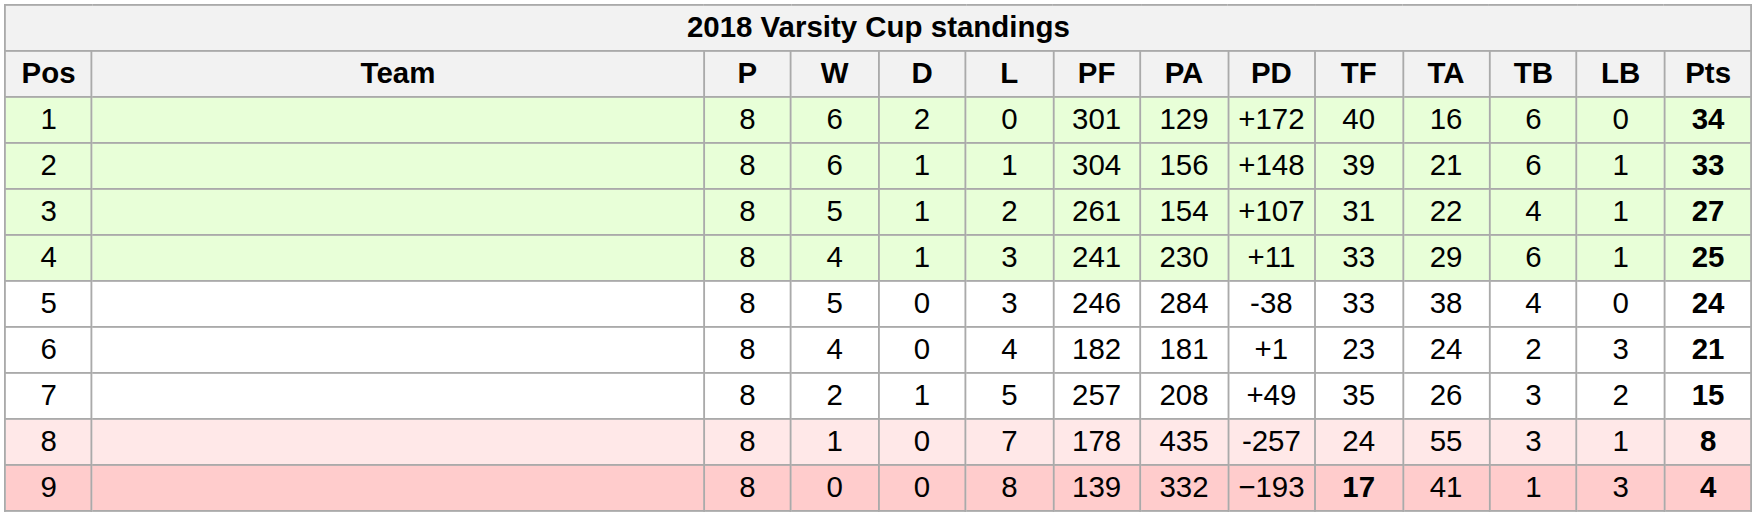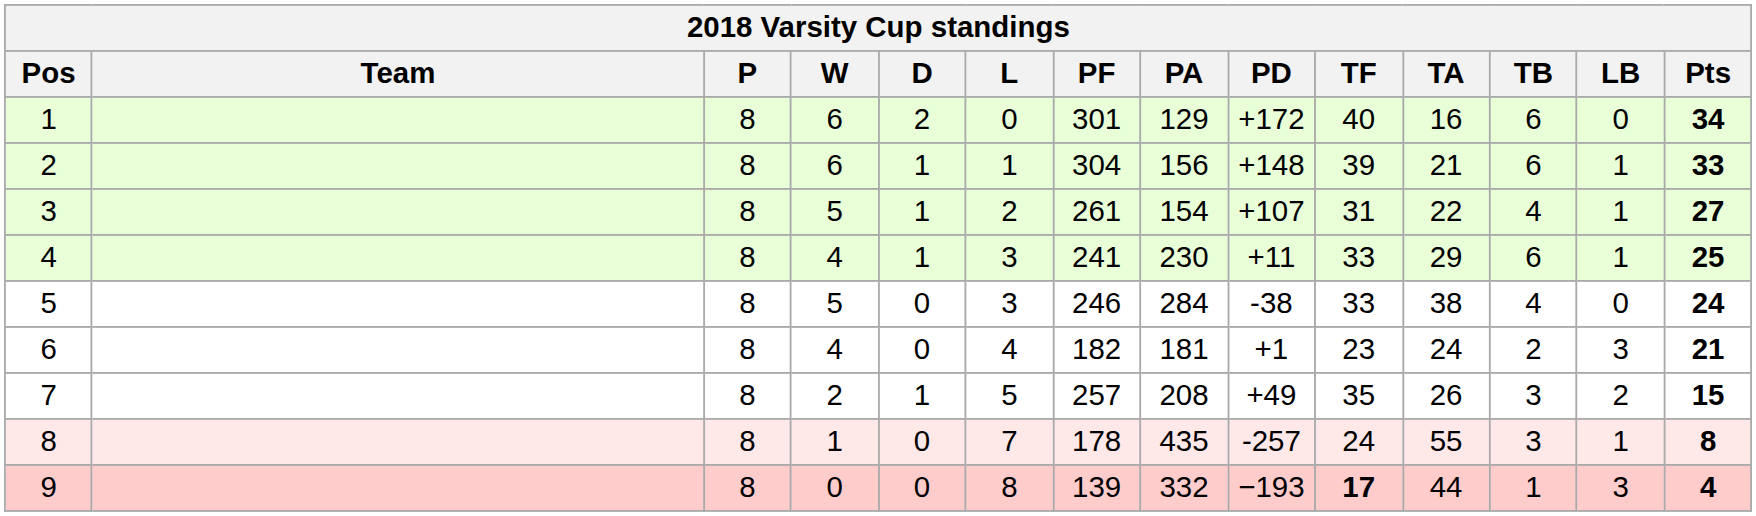 <table class="wikitable" style="text-align:center; line-height:110%; font-size:100%; width:60%;">
 <tr>
 <th colspan="100%" cellpadding="0" cellspacing="0"><strong>2018 Varsity Cup standings</strong></th>
 </tr>
 <tr>
 <th style="width:5%;">Pos</th>
 <th style="width:35%;">Team</th>
 <th style="width:5%;">P</th>
 <th style="width:5%;">W</th>
 <th style="width:5%;">D</th>
 <th style="width:5%;">L</th>
 <th style="width:5%;">PF</th>
 <th style="width:5%;">PA</th>
 <th style="width:5%;">PD</th>
 <th style="width:5%;">TF</th>
 <th style="width:5%;">TA</th>
 <th style="width:5%;">TB</th>
 <th style="width:5%;">LB</th>
 <th style="width:5%;">Pts<br></th>
 </tr>
 <tr style="background:#E8FFD8;">
 <td>1</td>
 <td align=left></td>
 <td>8</td>
 <td>6</td>
 <td>2</td>
 <td>0</td>
 <td>301</td>
 <td>129</td>
 <td>+172</td>
 <td>40</td>
 <td>16</td>
 <td>6</td>
 <td>0</td>
 <td><strong>34</strong></td>
 </tr>
 <tr style="background:#E8FFD8;">
 <td>2</td>
 <td align=left></td>
 <td>8</td>
 <td>6</td>
 <td>1</td>
 <td>1</td>
 <td>304</td>
 <td>156</td>
 <td>+148</td>
 <td>39</td>
 <td>21</td>
 <td>6</td>
 <td>1</td>
 <td><strong>33</strong></td>
 </tr>
 <tr style="background:#E8FFD8;">
 <td>3</td>
 <td align=left></td>
 <td>8</td>
 <td>5</td>
 <td>1</td>
 <td>2</td>
 <td>261</td>
 <td>154</td>
 <td>+107</td>
 <td>31</td>
 <td>22</td>
 <td>4</td>
 <td>1</td>
 <td><strong>27</strong></td>
 </tr>
 <tr style="background:#E8FFD8;">
 <td>4</td>
 <td align=left></td>
 <td>8</td>
 <td>4</td>
 <td>1</td>
 <td>3</td>
 <td>241</td>
 <td>230</td>
 <td>+11</td>
 <td>33</td>
 <td>29</td>
 <td>6</td>
 <td>1</td>
 <td><strong>25</strong></td>
 </tr>
 <tr style="background:#FFFFFF;">
 <td>5</td>
 <td align=left></td>
 <td>8</td>
 <td>5</td>
 <td>0</td>
 <td>3</td>
 <td>246</td>
 <td>284</td>
 <td>-38</td>
 <td>33</td>
 <td>38</td>
 <td>4</td>
 <td>0</td>
 <td><strong>24</strong></td>
 </tr>
 <tr style="background:#FFFFFF;">
 <td>6</td>
 <td align=left></td>
 <td>8</td>
 <td>4</td>
 <td>0</td>
 <td>4</td>
 <td>182</td>
 <td>181</td>
 <td>+1</td>
 <td>23</td>
 <td>24</td>
 <td>2</td>
 <td>3</td>
 <td><strong>21</strong></td>
 </tr>
 <tr style="background:#FFFFFF;">
 <td>7</td>
 <td align=left></td>
 <td>8</td>
 <td>2</td>
 <td>1</td>
 <td>5</td>
 <td>257</td>
 <td>208</td>
 <td>+49</td>
 <td>35</td>
 <td>26</td>
 <td>3</td>
 <td>2</td>
 <td><strong>15</strong></td>
 </tr>
 <tr style="background:#FFE8E8;">
 <td>8</td>
 <td align=left></td>
 <td>8</td>
 <td>1</td>
 <td>0</td>
 <td>7</td>
 <td>178</td>
 <td>435</td>
 <td>-257</td>
 <td>24</td>
 <td>55</td>
 <td>3</td>
 <td>1</td>
 <td><strong>8</strong></td>
 </tr>
 <tr style="background:#FFCCCC;">
 <td>9</td>
 <td align=left></td>
 <td>8</td>
 <td>0</td>
 <td>0</td>
 <td>8</td>
 <td>139</td>
 <td>332</td>
 <td>−193</td>
 <td><strong>17</strong></td>
-<td>41</td>
+<td>44</td>
 <td>1</td>
 <td>3</td>
 <td><strong>4</strong></td>
 </tr>
 </table>
